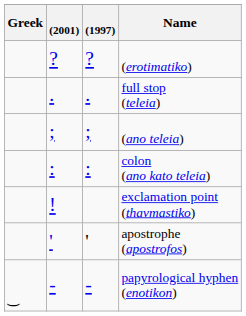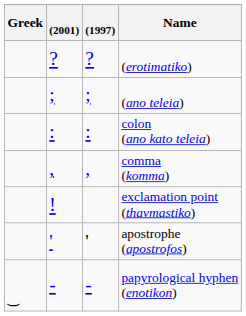 <table class="wikitable">
 <tr>
 </tr>
 <tr>
 <th>Greek</th>
 <th><br><small>(2001)</small></th>
 <th><br><small>(1997)</small></th>
 <th>Name</th>
 </tr>
 <tr>
 <td><big><big></big></big></td>
 <td><big><big><a href='#'>?</a></big></big></td>
 <td><big><big><a href='#'>?</a></big></big></td>
 <td><br>(<em><a href='#'>erotimatiko</a></em>)</td>
 </tr>
 <tr>
 <td><big><big></big></big></td>
-<td><big><big><a href='#'>.</a></big></big></td>
-<td><big><big><a href='#'>.</a></big></big></td>
-<td><a href='#'>full stop</a><br>(<em><a href='#'>teleia</a></em>)</td>
-</tr>
-<tr>
-<td><big><big></big></big></td>
 <td><big><big><a href='#'>;</a></big></big></td>
 <td><big><big><a href='#'>;</a></big></big></td>
 <td><br>(<em><a href='#'>ano teleia</a></em>)</td>
 </tr>
 <tr>
 <td><big><big></big></big></td>
 <td><big><big><a href='#'>:</a></big></big></td>
 <td><big><big><a href='#'>:</a></big></big></td>
 <td><a href='#'>colon</a><br>(<em><a href='#'>ano kato teleia</a></em>)</td>
+</tr>
+<tr>
+<td><big><big></big></big></td>
+<td><big><big><a href='#'>,</a></big></big></td>
+<td><big><big><a href='#'>,</a></big></big></td>
+<td><a href='#'>comma</a><br>(<em><a href='#'>komma</a></em>)</td>
 </tr>
 <tr>
 <td><big><big></big></big></td>
 <td><big><big><a href='#'>!</a></big></big></td>
 <td></td>
 <td><a href='#'>exclamation point</a><br>(<em><a href='#'>thavmastiko</a></em>)</td>
 </tr>
 <tr>
 <td><big><big></big></big></td>
 <td><big><big><a href='#'>'</a></big></big></td>
 <td><big><big>'</big></big></td>
 <td>apostrophe<br>(<em><a href='#'>apostrofos</a></em>)</td>
 </tr>
 <tr>
 <td><big><big></big></big><br><big><big> ͜</big></big></td>
 <td><big><big><a href='#'>-</a></big></big></td>
 <td><big><big><a href='#'>-</a></big></big></td>
 <td><a href='#'>papyrological hyphen</a><br>(<em><a href='#'>enotikon</a></em>)</td>
 </tr>
 </table>
